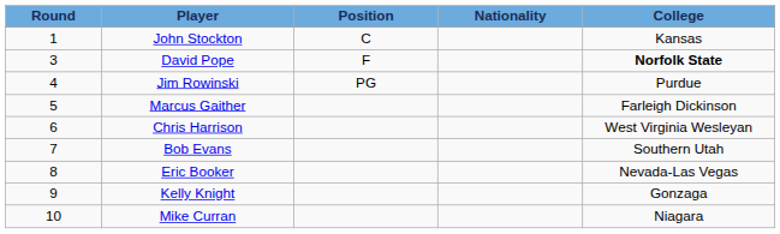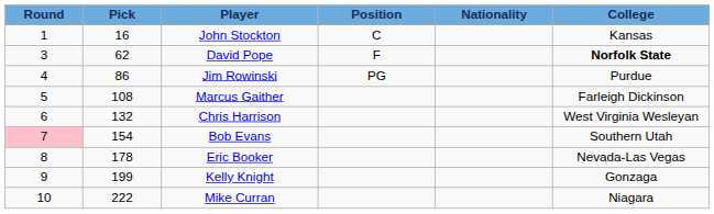 <table class="wikitable sortable sortable">
 <tr>
 <th style="background:#6babdd; color:#1a2b5a" width="10%">Round</th>
+<th style="background:#6babdd; color:#1a2b5a" width="10%">Pick</th>
 <th style="background:#6babdd; color:#1a2b5a" width="20%">Player</th>
 <th style="background:#6babdd; color:#1a2b5a" width="15%">Position</th>
 <th style="background:#6babdd; color:#1a2b5a" width="15%">Nationality</th>
 <th style="background:#6babdd; color:#1a2b5a" width="20%">College</th>
 </tr>
 <tr style="text-align: center">
 <td>1</td>
+<td>16</td>
 <td><a href='#'>John Stockton</a></td>
 <td>C</td>
 <td></td>
 <td>Kansas</td>
 </tr>
 <tr style="text-align: center">
 <td>3</td>
+<td>62</td>
 <td><a href='#'>David Pope</a></td>
 <td>F</td>
 <td></td>
 <td><strong>Norfolk State</strong></td>
 </tr>
 <tr style="text-align: center">
 <td>4</td>
+<td>86</td>
 <td><a href='#'>Jim Rowinski</a></td>
 <td>PG</td>
 <td></td>
 <td>Purdue</td>
 </tr>
 <tr style="text-align: center">
 <td>5</td>
+<td>108</td>
 <td><a href='#'>Marcus Gaither</a></td>
 <td></td>
 <td></td>
 <td>Farleigh Dickinson</td>
 </tr>
 <tr style="text-align: center">
 <td>6</td>
+<td>132</td>
 <td><a href='#'>Chris Harrison</a></td>
 <td></td>
 <td></td>
 <td>West Virginia Wesleyan</td>
 </tr>
 <tr style="text-align: center">
-<td>7</td>
+<td style="background: pink;">7</td>
+<td>154</td>
 <td><a href='#'>Bob Evans</a></td>
 <td></td>
 <td></td>
 <td>Southern Utah</td>
 </tr>
 <tr style="text-align: center">
 <td>8</td>
+<td>178</td>
 <td><a href='#'>Eric Booker</a></td>
 <td></td>
 <td></td>
 <td>Nevada-Las Vegas</td>
 </tr>
 <tr style="text-align: center">
 <td>9</td>
+<td>199</td>
 <td><a href='#'>Kelly Knight</a></td>
 <td></td>
 <td></td>
 <td>Gonzaga</td>
 </tr>
 <tr style="text-align: center">
 <td>10</td>
+<td>222</td>
 <td><a href='#'>Mike Curran</a></td>
 <td></td>
 <td></td>
 <td>Niagara</td>
 </tr>
 </table>
